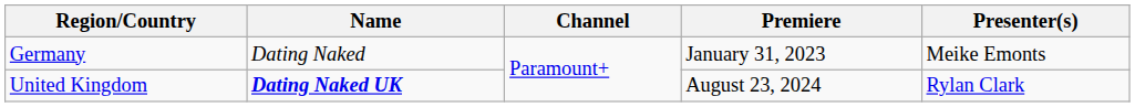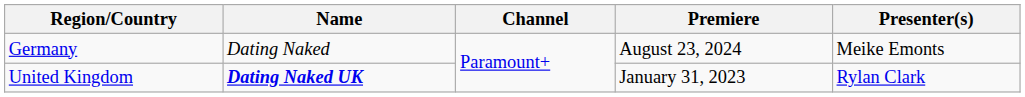 <table class="wikitable" width="100%"|->
 <tr>
 <th>Region/Country</th>
 <th>Name</th>
 <th>Channel</th>
 <th>Premiere</th>
 <th>Presenter(s)</th>
 </tr>
 <tr>
 <td><a href='#'>Germany</a></td>
 <td><em>Dating Naked</em></td>
 <td rowspan=2><a href='#'>Paramount+</a></td>
-<td>January 31, 2023</td>
+<td>August 23, 2024</td>
 <td>Meike Emonts</td>
 </tr>
 <tr>
 <td><a href='#'>United Kingdom</a></td>
 <td><strong><em><a href='#'>Dating Naked UK</a></em></strong></td>
-<td>August 23, 2024</td>
+<td>January 31, 2023</td>
 <td><a href='#'>Rylan Clark</a></td>
 </tr>
 </table>
